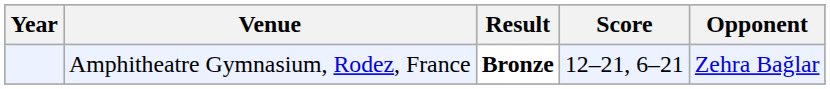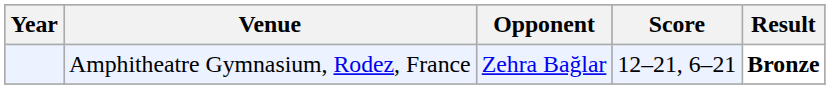 <table class="sortable wikitable" style="font-size: 90%;">
 <tr>
 <th>Year</th>
 <th>Venue</th>
+<th>Opponent</th>
+<th>Score</th>
 <th>Result</th>
-<th>Score</th>
-<th>Opponent</th>
 </tr>
 <tr style="background:#ECF2FF">
 <td align="center"></td>
 <td align="left">Amphitheatre Gymnasium, <a href='#'>Rodez</a>, France</td>
+<td align="left"> <a href='#'>Zehra Bağlar</a></td>
+<td align="left">12–21, 6–21</td>
 <td style="text-align:left; background:white"> <strong>Bronze</strong></td>
-<td align="left">12–21, 6–21</td>
-<td align="left"> <a href='#'>Zehra Bağlar</a></td>
 </tr>
 </table>
